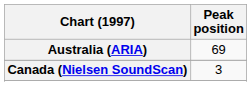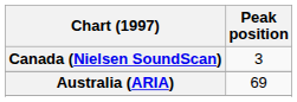 <table class="wikitable sortable plainrowheaders">
 <tr>
 <th>Chart (1997)</th>
 <th>Peak<br>position</th>
 </tr>
 <tr>
-<th scope="row">Australia (<a href='#'>ARIA</a>)</th>
-<td align=center>69</td>
+<th scope="row">Canada (<a href='#'>Nielsen SoundScan</a>)</th>
+<td align="center">3</td>
 </tr>
 <tr>
 </tr>
 <tr>
 </tr>
 <tr>
-<th scope="row">Canada (<a href='#'>Nielsen SoundScan</a>)</th>
-<td align="center">3</td>
+<th scope="row">Australia (<a href='#'>ARIA</a>)</th>
+<td align=center>69</td>
 </tr>
 <tr>
 </tr>
 <tr>
 </tr>
 <tr>
 </tr>
 <tr>
 </tr>
 <tr>
 </tr>
 <tr>
 </tr>
 <tr>
 </tr>
 <tr>
 </tr>
 <tr>
 </tr>
 <tr>
 </tr>
 <tr>
 </tr>
 <tr>
 </tr>
 <tr>
 </tr>
 </table>
